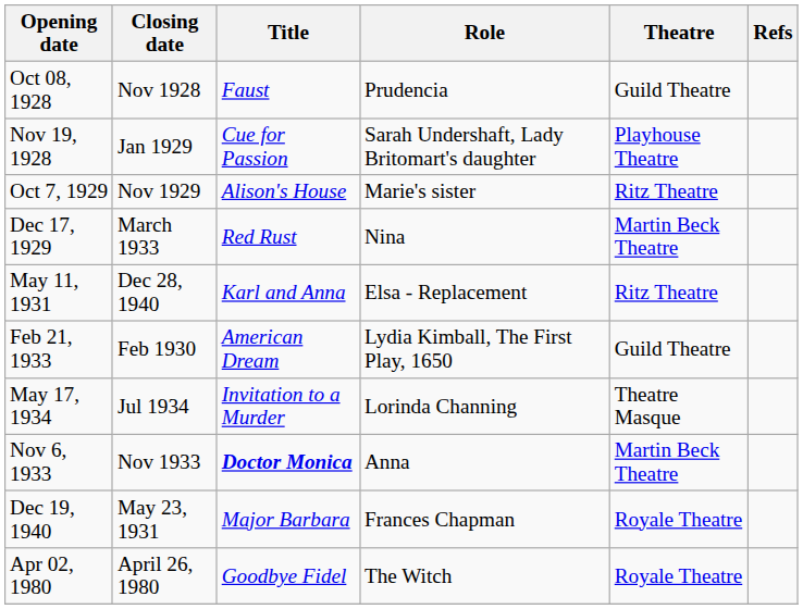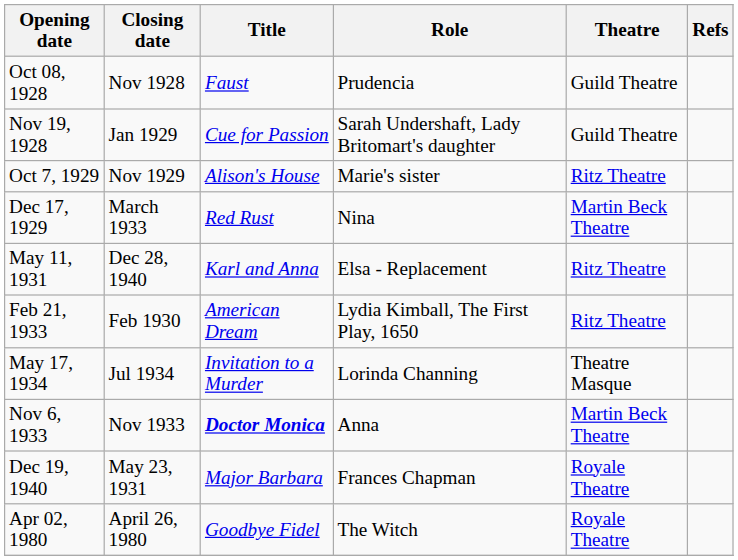 <table class="wikitable">
 <tr>
 <th scope="col">Opening date</th>
 <th scope="col">Closing date</th>
 <th scope="col">Title</th>
 <th scope="col">Role</th>
 <th scope="col">Theatre</th>
 <th scope="col">Refs</th>
 </tr>
 <tr>
 <td scope="row">Oct 08, 1928</td>
 <td>Nov 1928</td>
 <td><em><a href='#'>Faust</a></em></td>
 <td>Prudencia</td>
 <td>Guild Theatre</td>
 <td></td>
 </tr>
 <tr>
 <td scope="row">Nov 19, 1928</td>
 <td>Jan 1929</td>
 <td><em><a href='#'>Cue for Passion</a></em></td>
 <td>Sarah Undershaft, Lady Britomart's daughter</td>
-<td><a href='#'>Playhouse Theatre</a></td>
+<td>Guild Theatre</td>
 <td></td>
 </tr>
 <tr>
 <td scope="row">Oct 7, 1929</td>
 <td>Nov 1929</td>
 <td><em><a href='#'>Alison's House</a></em></td>
 <td>Marie's sister</td>
 <td><a href='#'>Ritz Theatre</a></td>
 <td></td>
 </tr>
 <tr>
 <td scope="row">Dec 17, 1929</td>
 <td>March 1933</td>
 <td><em><a href='#'>Red Rust</a></em></td>
 <td>Nina</td>
 <td><a href='#'>Martin Beck Theatre</a></td>
 <td></td>
 </tr>
 <tr>
 <td scope="row">May 11, 1931</td>
 <td>Dec 28, 1940</td>
 <td><em><a href='#'>Karl and Anna</a></em></td>
 <td>Elsa - Replacement</td>
 <td><a href='#'>Ritz Theatre</a></td>
 <td></td>
 </tr>
 <tr>
 <td scope="row">Feb 21, 1933</td>
 <td>Feb 1930</td>
 <td><em><a href='#'>American Dream</a></em></td>
 <td>Lydia Kimball, The First Play, 1650</td>
-<td>Guild Theatre</td>
+<td><a href='#'>Ritz Theatre</a></td>
 <td></td>
 </tr>
 <tr>
 <td scope="row">May 17, 1934</td>
 <td>Jul 1934</td>
 <td><em><a href='#'>Invitation to a Murder</a></em></td>
 <td>Lorinda Channing</td>
 <td>Theatre Masque</td>
 <td></td>
 </tr>
 <tr>
 <td scope="row">Nov 6, 1933</td>
 <td>Nov 1933</td>
 <td><strong><em><a href='#'>Doctor Monica</a></em></strong></td>
 <td>Anna</td>
 <td><a href='#'>Martin Beck Theatre</a></td>
 <td></td>
 </tr>
 <tr>
 <td scope="row">Dec 19, 1940</td>
 <td>May 23, 1931</td>
 <td><em><a href='#'>Major Barbara</a></em></td>
 <td>Frances Chapman</td>
 <td><a href='#'>Royale Theatre</a></td>
 <td></td>
 </tr>
 <tr>
 <td scope="row">Apr 02, 1980</td>
 <td>April 26, 1980</td>
 <td><em><a href='#'>Goodbye Fidel</a></em></td>
 <td>The Witch</td>
 <td><a href='#'>Royale Theatre</a></td>
 <td></td>
 </tr>
 <tr>
 </tr>
 </table>
